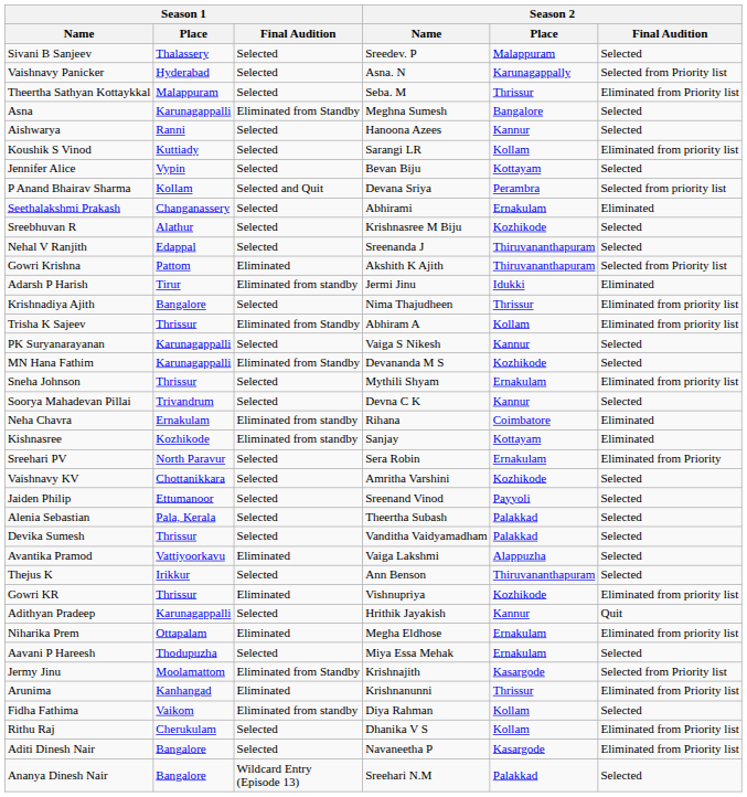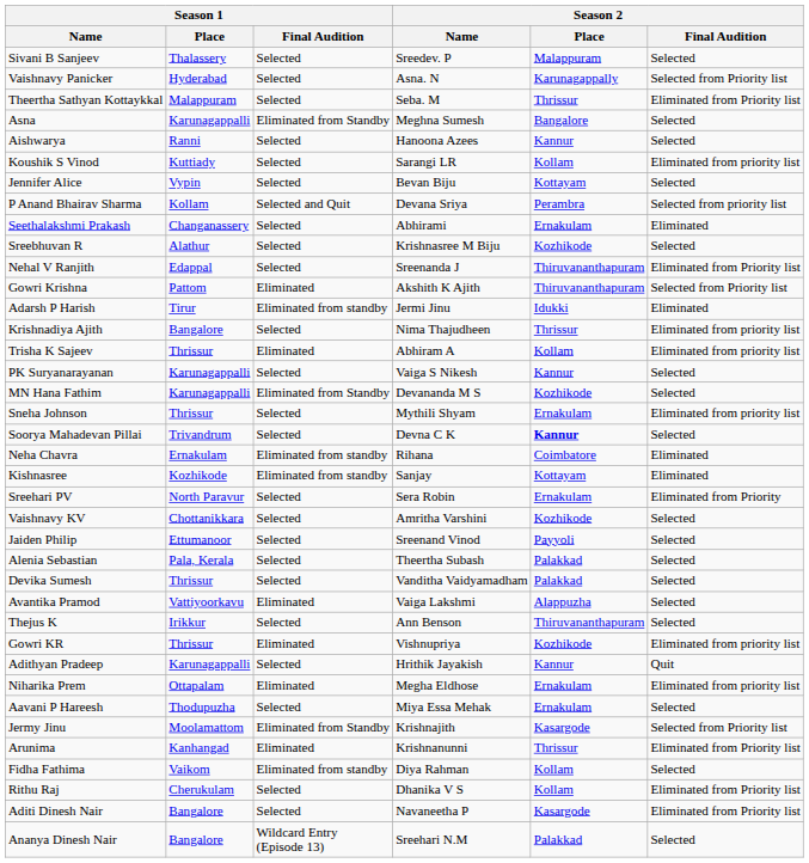 <table class="wikitable sortable">
 <tr>
 <th colspan="3"><strong>Season 1</strong></th>
 <th ! colspan="3"><strong>Season 2</strong></th>
 </tr>
 <tr>
 <th>Name</th>
 <th>Place</th>
 <th>Final Audition</th>
 <th>Name</th>
 <th>Place</th>
 <th>Final Audition</th>
 </tr>
 <tr>
 <td>Sivani B Sanjeev</td>
 <td><a href='#'>Thalassery</a></td>
 <td>Selected</td>
 <td>Sreedev. P</td>
 <td><a href='#'>Malappuram</a></td>
 <td>Selected</td>
 </tr>
 <tr>
 <td>Vaishnavy Panicker</td>
 <td><a href='#'>Hyderabad</a></td>
 <td>Selected</td>
 <td>Asna. N</td>
 <td><a href='#'>Karunagappally</a></td>
 <td>Selected from Priority list</td>
 </tr>
 <tr>
 <td>Theertha Sathyan Kottaykkal</td>
 <td><a href='#'>Malappuram</a></td>
 <td>Selected</td>
 <td>Seba. M</td>
 <td><a href='#'>Thrissur</a></td>
 <td>Eliminated from Priority list</td>
 </tr>
 <tr>
 <td>Asna</td>
 <td><a href='#'>Karunagappalli</a></td>
 <td>Eliminated from Standby</td>
 <td>Meghna Sumesh</td>
 <td><a href='#'>Bangalore</a></td>
 <td>Selected</td>
 </tr>
 <tr>
 <td>Aishwarya</td>
 <td><a href='#'>Ranni</a></td>
 <td>Selected</td>
 <td>Hanoona Azees</td>
 <td><a href='#'>Kannur</a></td>
 <td>Selected</td>
 </tr>
 <tr>
 <td>Koushik S Vinod</td>
 <td><a href='#'>Kuttiady</a></td>
 <td>Selected</td>
 <td>Sarangi LR</td>
 <td><a href='#'>Kollam</a></td>
 <td>Eliminated from priority list</td>
 </tr>
 <tr>
 <td>Jennifer Alice</td>
 <td><a href='#'>Vypin</a></td>
 <td>Selected</td>
 <td>Bevan Biju</td>
 <td><a href='#'>Kottayam</a></td>
 <td>Selected</td>
 </tr>
 <tr>
 <td>P Anand Bhairav Sharma</td>
 <td><a href='#'>Kollam</a></td>
 <td>Selected and Quit</td>
 <td>Devana Sriya</td>
 <td><a href='#'>Perambra</a></td>
 <td>Selected from priority list</td>
 </tr>
 <tr>
 <td><a href='#'>Seethalakshmi Prakash</a></td>
 <td><a href='#'>Changanassery</a></td>
 <td>Selected</td>
 <td>Abhirami</td>
 <td><a href='#'>Ernakulam</a></td>
 <td>Eliminated</td>
 </tr>
 <tr>
 <td>Sreebhuvan R</td>
 <td><a href='#'>Alathur</a></td>
 <td>Selected</td>
 <td>Krishnasree M Biju</td>
 <td><a href='#'>Kozhikode</a></td>
 <td>Selected</td>
 </tr>
 <tr>
 <td>Nehal V Ranjith</td>
 <td><a href='#'>Edappal</a></td>
 <td>Selected</td>
 <td>Sreenanda J</td>
 <td><a href='#'>Thiruvananthapuram</a></td>
-<td>Selected</td>
+<td>Eliminated from Priority list</td>
 </tr>
 <tr>
 <td>Gowri Krishna</td>
 <td><a href='#'>Pattom</a></td>
 <td>Eliminated</td>
 <td>Akshith K Ajith</td>
 <td><a href='#'>Thiruvananthapuram</a></td>
 <td>Selected from Priority list</td>
 </tr>
 <tr>
 <td>Adarsh P Harish</td>
 <td><a href='#'>Tirur</a></td>
 <td>Eliminated from standby</td>
 <td>Jermi Jinu</td>
 <td><a href='#'>Idukki</a></td>
 <td>Eliminated</td>
 </tr>
 <tr>
 <td>Krishnadiya Ajith</td>
 <td><a href='#'>Bangalore</a></td>
 <td>Selected</td>
 <td>Nima Thajudheen</td>
 <td><a href='#'>Thrissur</a></td>
 <td>Eliminated from priority list</td>
 </tr>
 <tr>
 <td>Trisha K Sajeev</td>
 <td><a href='#'>Thrissur</a></td>
-<td>Eliminated from Standby</td>
+<td>Eliminated</td>
 <td>Abhiram A</td>
 <td><a href='#'>Kollam</a></td>
 <td>Eliminated from priority list</td>
 </tr>
 <tr>
 <td>PK Suryanarayanan</td>
 <td><a href='#'>Karunagappalli</a></td>
 <td>Selected</td>
 <td>Vaiga S Nikesh</td>
 <td><a href='#'>Kannur</a></td>
 <td>Selected</td>
 </tr>
 <tr>
 <td>MN Hana Fathim</td>
 <td><a href='#'>Karunagappalli</a></td>
 <td>Eliminated from Standby</td>
 <td>Devananda M S</td>
 <td><a href='#'>Kozhikode</a></td>
 <td>Selected</td>
 </tr>
 <tr>
 <td>Sneha Johnson</td>
 <td><a href='#'>Thrissur</a></td>
 <td>Selected</td>
 <td>Mythili Shyam</td>
 <td><a href='#'>Ernakulam</a></td>
 <td>Eliminated from priority list</td>
 </tr>
 <tr>
 <td>Soorya Mahadevan Pillai</td>
 <td><a href='#'>Trivandrum</a></td>
 <td>Selected</td>
 <td>Devna C K</td>
-<td><a href='#'>Kannur</a></td>
+<td><strong><a href='#'>Kannur</a></strong></td>
 <td>Selected</td>
 </tr>
 <tr>
 <td>Neha Chavra</td>
 <td><a href='#'>Ernakulam</a></td>
 <td>Eliminated from standby</td>
 <td>Rihana</td>
 <td><a href='#'>Coimbatore</a></td>
 <td>Eliminated</td>
 </tr>
 <tr>
 <td>Kishnasree</td>
 <td><a href='#'>Kozhikode</a></td>
 <td>Eliminated from standby</td>
 <td>Sanjay</td>
 <td><a href='#'>Kottayam</a></td>
 <td>Eliminated</td>
 </tr>
 <tr>
 <td>Sreehari PV</td>
 <td><a href='#'>North Paravur</a></td>
 <td>Selected</td>
 <td>Sera Robin</td>
 <td><a href='#'>Ernakulam</a></td>
 <td>Eliminated from Priority</td>
 </tr>
 <tr>
 <td>Vaishnavy KV</td>
 <td><a href='#'>Chottanikkara</a></td>
 <td>Selected</td>
 <td>Amritha Varshini</td>
 <td><a href='#'>Kozhikode</a></td>
 <td>Selected</td>
 </tr>
 <tr>
 <td>Jaiden Philip</td>
 <td><a href='#'>Ettumanoor</a></td>
 <td>Selected</td>
 <td>Sreenand Vinod</td>
 <td><a href='#'>Payyoli</a></td>
 <td>Selected</td>
 </tr>
 <tr>
 <td>Alenia Sebastian</td>
 <td><a href='#'>Pala, Kerala</a></td>
 <td>Selected</td>
 <td>Theertha Subash</td>
 <td><a href='#'>Palakkad</a></td>
 <td>Selected</td>
 </tr>
 <tr>
 <td>Devika Sumesh</td>
 <td><a href='#'>Thrissur</a></td>
 <td>Selected</td>
 <td>Vanditha Vaidyamadham</td>
 <td><a href='#'>Palakkad</a></td>
 <td>Selected</td>
 </tr>
 <tr>
 <td>Avantika Pramod</td>
 <td><a href='#'>Vattiyoorkavu</a></td>
 <td>Eliminated</td>
 <td>Vaiga Lakshmi</td>
 <td><a href='#'>Alappuzha</a></td>
 <td>Selected</td>
 </tr>
 <tr>
 <td>Thejus K</td>
 <td><a href='#'>Irikkur</a></td>
 <td>Selected</td>
 <td>Ann Benson</td>
 <td><a href='#'>Thiruvananthapuram</a></td>
 <td>Selected</td>
 </tr>
 <tr>
 <td>Gowri KR</td>
 <td><a href='#'>Thrissur</a></td>
 <td>Eliminated</td>
 <td>Vishnupriya</td>
 <td><a href='#'>Kozhikode</a></td>
 <td>Eliminated from priority list</td>
 </tr>
 <tr>
 <td>Adithyan Pradeep</td>
 <td><a href='#'>Karunagappalli</a></td>
 <td>Selected</td>
 <td>Hrithik Jayakish</td>
 <td><a href='#'>Kannur</a></td>
 <td>Quit</td>
 </tr>
 <tr>
 <td>Niharika Prem</td>
 <td><a href='#'>Ottapalam</a></td>
 <td>Eliminated</td>
 <td>Megha Eldhose</td>
 <td><a href='#'>Ernakulam</a></td>
 <td>Eliminated from priority list</td>
 </tr>
 <tr>
 <td>Aavani P Hareesh</td>
 <td><a href='#'>Thodupuzha</a></td>
 <td>Selected</td>
 <td>Miya Essa Mehak</td>
 <td><a href='#'>Ernakulam</a></td>
 <td>Selected</td>
 </tr>
 <tr>
 <td>Jermy Jinu</td>
 <td><a href='#'>Moolamattom</a></td>
 <td>Eliminated from Standby</td>
 <td>Krishnajith</td>
 <td><a href='#'>Kasargode</a></td>
 <td>Selected from Priority list</td>
 </tr>
 <tr>
 <td>Arunima</td>
 <td><a href='#'>Kanhangad</a></td>
 <td>Eliminated</td>
 <td>Krishnanunni</td>
 <td><a href='#'>Thrissur</a></td>
 <td>Eliminated from Priority list</td>
 </tr>
 <tr>
 <td>Fidha Fathima</td>
 <td><a href='#'>Vaikom</a></td>
 <td>Eliminated from standby</td>
 <td>Diya Rahman</td>
 <td><a href='#'>Kollam</a></td>
 <td>Selected</td>
 </tr>
 <tr>
 <td>Rithu Raj</td>
 <td><a href='#'>Cherukulam</a></td>
 <td>Selected</td>
 <td>Dhanika V S</td>
 <td><a href='#'>Kollam</a></td>
 <td>Eliminated from Priority list</td>
 </tr>
 <tr>
 <td>Aditi Dinesh Nair</td>
 <td><a href='#'>Bangalore</a></td>
 <td>Selected</td>
 <td>Navaneetha P</td>
 <td><a href='#'>Kasargode</a></td>
 <td>Eliminated from Priority list</td>
 </tr>
 <tr>
 <td>Ananya Dinesh Nair</td>
 <td><a href='#'>Bangalore</a></td>
 <td>Wil️dcard Entry <br> (Episode 13)</td>
 <td>Sreehari N.M</td>
 <td><a href='#'>Palakkad</a></td>
 <td>Selected</td>
 </tr>
 </table>
